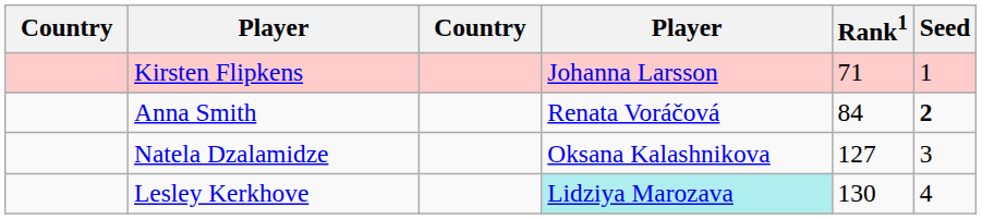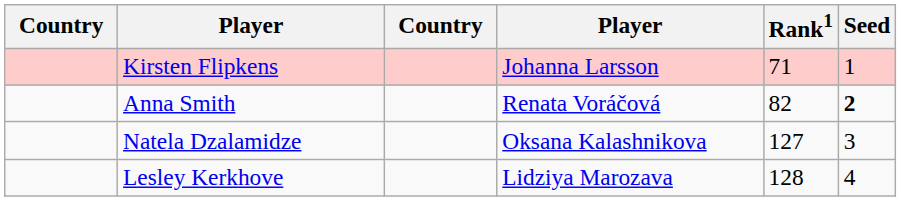 <table class="sortable wikitable">
 <tr>
 <th width="70">Country</th>
 <th width="175">Player</th>
 <th width="70">Country</th>
 <th width="175">Player</th>
 <th>Rank<sup>1</sup></th>
 <th>Seed</th>
 </tr>
 <tr style="background:#fcc;">
 <td></td>
 <td><a href='#'>Kirsten Flipkens</a></td>
 <td></td>
 <td><a href='#'>Johanna Larsson</a></td>
 <td>71</td>
 <td>1</td>
 </tr>
 <tr>
 <td></td>
 <td><a href='#'>Anna Smith</a></td>
 <td></td>
 <td><a href='#'>Renata Voráčová</a></td>
-<td>84</td>
+<td>82</td>
 <td><strong>2</strong></td>
 </tr>
 <tr>
 <td></td>
 <td><a href='#'>Natela Dzalamidze</a></td>
 <td></td>
 <td><a href='#'>Oksana Kalashnikova</a></td>
 <td>127</td>
 <td>3</td>
 </tr>
 <tr>
 <td></td>
 <td><a href='#'>Lesley Kerkhove</a></td>
 <td></td>
-<td style="background: paleturquoise;"><a href='#'>Lidziya Marozava</a></td>
-<td>130</td>
+<td><a href='#'>Lidziya Marozava</a></td>
+<td>128</td>
 <td>4</td>
 </tr>
 </table>
